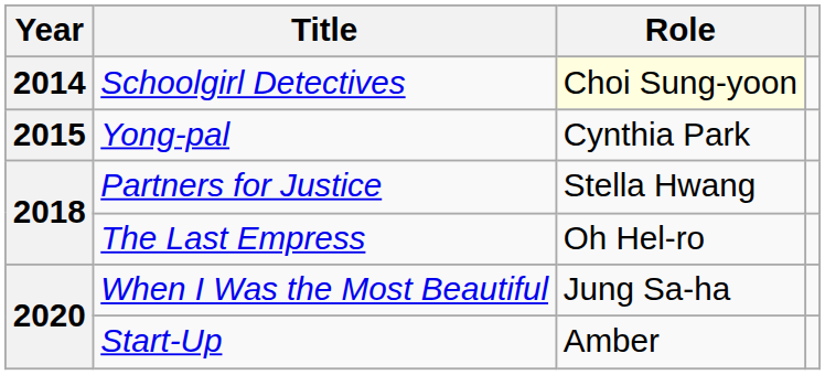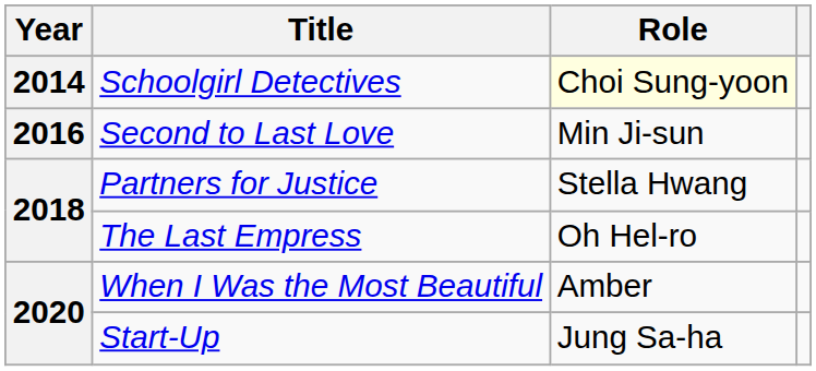 <table class="wikitable plainrowheaders sortable">
 <tr>
 <th scope="col">Year</th>
 <th scope="col">Title</th>
 <th scope="col">Role</th>
 <th scope="col" class="unsortable"></th>
 </tr>
 <tr>
 <th scope="row">2014</th>
 <td><em><a href='#'>Schoolgirl Detectives</a></em></td>
 <td style="background: lightyellow;">Choi Sung-yoon</td>
 <td style="text-align:center"></td>
 </tr>
 <tr>
-<th scope="row">2015</th>
-<td><em><a href='#'>Yong-pal</a></em></td>
-<td>Cynthia Park</td>
+<th scope="row">2016</th>
+<td><em><a href='#'>Second to Last Love</a></em></td>
+<td>Min Ji-sun</td>
 <td style="text-align:center"></td>
 </tr>
 <tr>
 <th scope="row" rowspan="2">2018</th>
 <td><em><a href='#'>Partners for Justice</a></em></td>
 <td>Stella Hwang</td>
 <td style="text-align:center"></td>
 </tr>
 <tr>
 <td><em><a href='#'>The Last Empress</a></em></td>
 <td>Oh Hel-ro</td>
 <td style="text-align:center"></td>
 </tr>
 <tr>
 <th scope="row" rowspan="2">2020</th>
 <td><em><a href='#'>When I Was the Most Beautiful</a></em></td>
-<td>Jung Sa-ha</td>
+<td>Amber</td>
 <td style="text-align:center"></td>
 </tr>
 <tr>
 <td><em><a href='#'>Start-Up</a></em></td>
-<td>Amber</td>
+<td>Jung Sa-ha</td>
 <td style="text-align:center"></td>
 </tr>
 </table>
